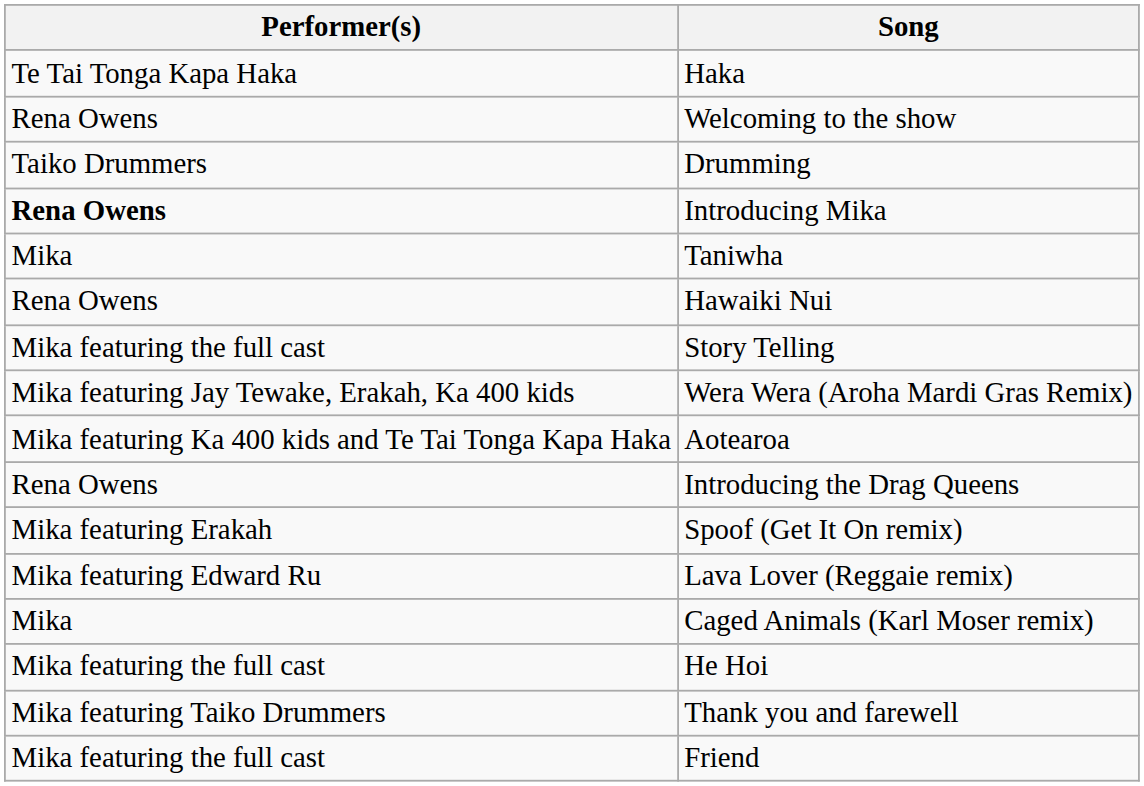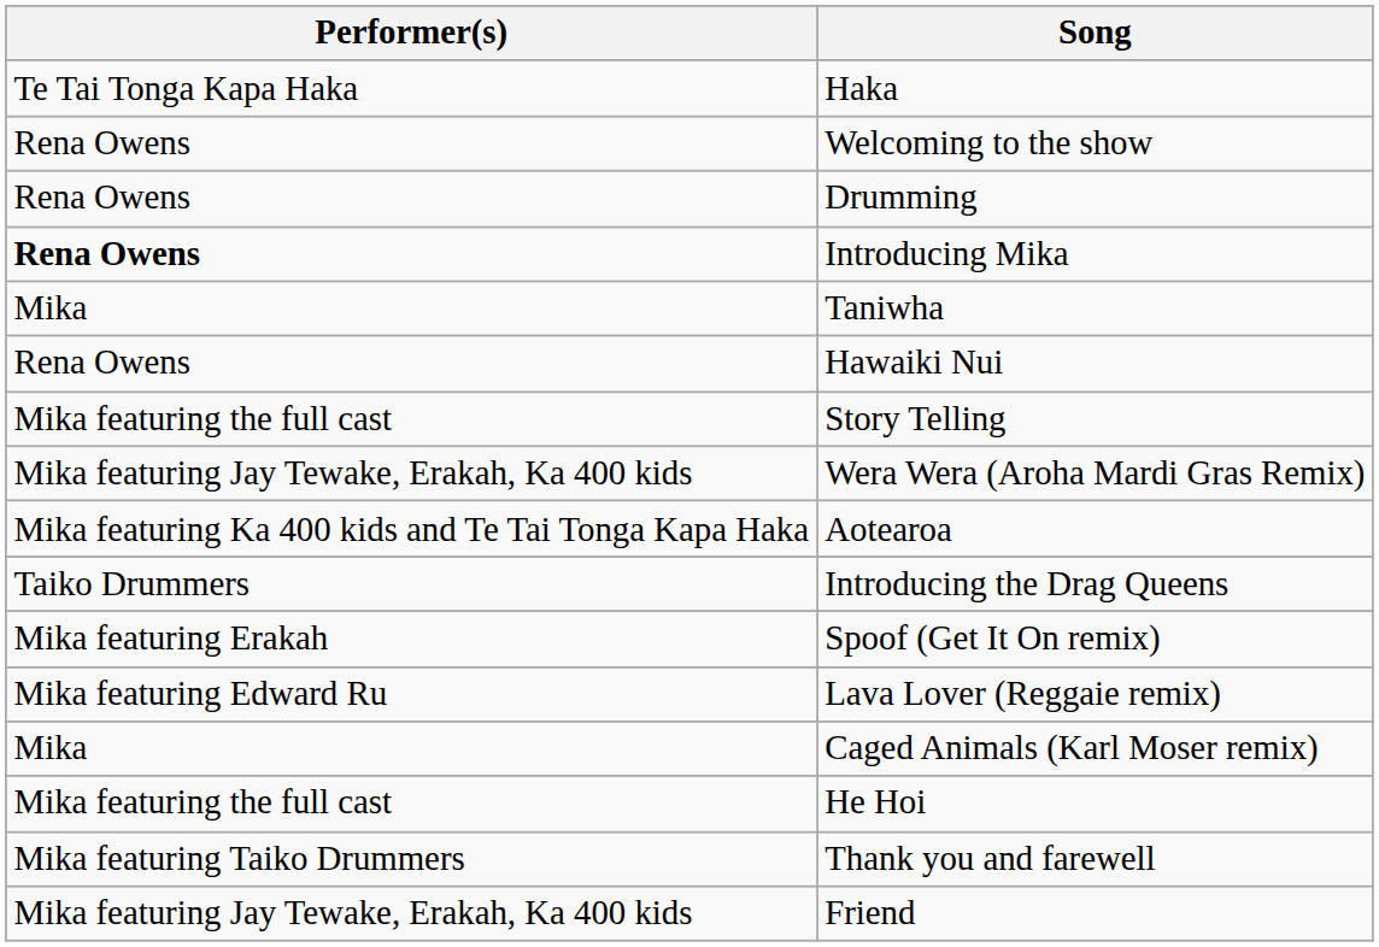 <table class="wikitable">
 <tr>
 <th>Performer(s)</th>
 <th>Song</th>
 </tr>
 <tr>
 <td>Te Tai Tonga Kapa Haka</td>
 <td>Haka</td>
 </tr>
 <tr>
 <td>Rena Owens</td>
 <td>Welcoming to the show</td>
 </tr>
 <tr>
-<td>Taiko Drummers</td>
+<td>Rena Owens</td>
 <td>Drumming</td>
 </tr>
 <tr>
 <td><strong>Rena Owens</strong></td>
 <td>Introducing Mika</td>
 </tr>
 <tr>
 <td>Mika</td>
 <td>Taniwha</td>
 </tr>
 <tr>
 <td>Rena Owens</td>
 <td>Hawaiki Nui</td>
 </tr>
 <tr>
 <td>Mika featuring the full cast</td>
 <td>Story Telling</td>
 </tr>
 <tr>
 <td>Mika featuring Jay Tewake, Erakah, Ka 400 kids</td>
 <td>Wera Wera (Aroha Mardi Gras Remix)</td>
 </tr>
 <tr>
 <td>Mika featuring Ka 400 kids and Te Tai Tonga Kapa Haka</td>
 <td>Aotearoa</td>
 </tr>
 <tr>
-<td>Rena Owens</td>
+<td>Taiko Drummers</td>
 <td>Introducing the Drag Queens</td>
 </tr>
 <tr>
 <td>Mika featuring Erakah</td>
 <td>Spoof (Get It On remix)</td>
 </tr>
 <tr>
 <td>Mika featuring Edward Ru</td>
 <td>Lava Lover (Reggaie remix)</td>
 </tr>
 <tr>
 <td>Mika</td>
 <td>Caged Animals (Karl Moser remix)</td>
 </tr>
 <tr>
 <td>Mika featuring the full cast</td>
 <td>He Hoi</td>
 </tr>
 <tr>
 <td>Mika featuring Taiko Drummers</td>
 <td>Thank you and farewell</td>
 </tr>
 <tr>
-<td>Mika featuring the full cast</td>
+<td>Mika featuring Jay Tewake, Erakah, Ka 400 kids</td>
 <td>Friend</td>
 </tr>
 </table>
